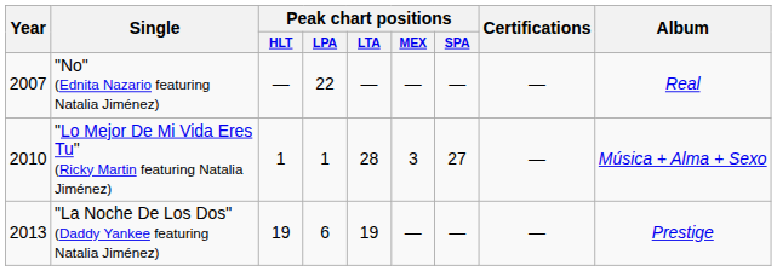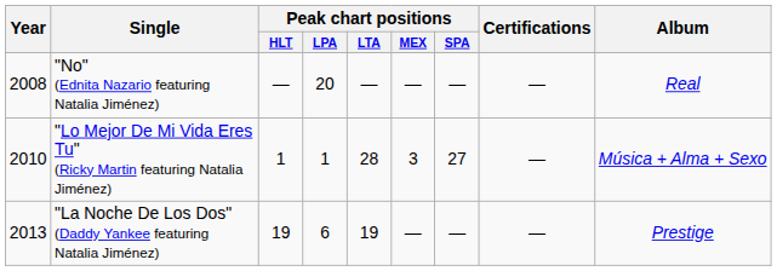 <table class="wikitable" style="text-align:center;">
 <tr>
 <th rowspan="2">Year</th>
 <th width="190" rowspan="2">Single</th>
 <th colspan="5">Peak chart positions</th>
 <th rowspan="2">Certifications</th>
 <th rowspan="2">Album</th>
 </tr>
 <tr>
 <th style="width:3em;font-size:75%;"><a href='#'>HLT</a></th>
 <th style="width:3em;font-size:75%;"><a href='#'>LPA</a></th>
 <th style="width:3em;font-size:75%;"><a href='#'>LTA</a></th>
 <th style="width:3em;font-size:75%;"><a href='#'>MEX</a></th>
 <th style="width:3em;font-size:75%;"><a href='#'>SPA</a><br></th>
 </tr>
 <tr>
-<td rowspan="1">2007</td>
+<td rowspan="1">2008</td>
 <td align="left">"No"<br><small>(<a href='#'>Ednita Nazario</a> featuring Natalia Jiménez)</small></td>
 <td>—</td>
-<td>22</td>
+<td>20</td>
 <td>—</td>
 <td>—</td>
 <td>—</td>
 <td>—</td>
 <td rowspan="1"><em><a href='#'>Real</a></em></td>
 </tr>
 <tr>
 <td rowspan="1">2010</td>
 <td align="left">"<a href='#'>Lo Mejor De Mi Vida Eres Tu</a>"<br><small>(<a href='#'>Ricky Martin</a> featuring Natalia Jiménez)</small></td>
 <td>1</td>
 <td>1</td>
 <td>28</td>
 <td>3</td>
 <td>27</td>
 <td>—</td>
 <td rowspan="1"><em><a href='#'>Música + Alma + Sexo</a></em></td>
 </tr>
 <tr>
 <td rowspan="1">2013</td>
 <td align="left">"La Noche De Los Dos"<br><small>(<a href='#'>Daddy Yankee</a> featuring Natalia Jiménez)</small></td>
 <td>19</td>
 <td>6</td>
 <td>19</td>
 <td>—</td>
 <td>—</td>
 <td>—</td>
 <td rowspan="1"><em><a href='#'>Prestige</a></em></td>
 </tr>
 </table>
